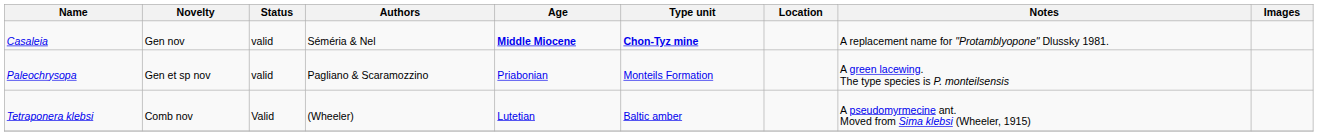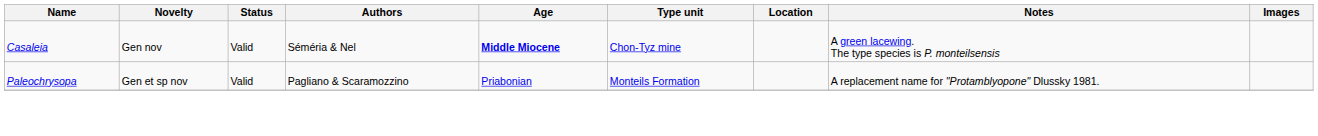 <table class="wikitable sortable" width="100%">
 <tr>
 <th>Name</th>
 <th>Novelty</th>
 <th>Status</th>
 <th>Authors</th>
 <th>Age</th>
 <th>Type unit</th>
 <th>Location</th>
 <th>Notes</th>
 <th>Images</th>
 </tr>
 <tr>
 <td><br><em><a href='#'>Casaleia</a></em></td>
 <td><br>Gen nov</td>
-<td><br>valid</td>
+<td><br>Valid</td>
 <td><br>Séméria & Nel</td>
 <td><strong><br><a href='#'>Middle Miocene</a></strong></td>
-<td><strong><br><a href='#'>Chon-Tyz mine</a></strong></td>
+<td><br><a href='#'>Chon-Tyz mine</a></td>
+<td><br></td>
+<td><br>A <a href='#'>green lacewing</a>.<br> The type species is <em>P. monteilsensis</em></td>
+<td><br></td>
+</tr>
+<tr>
+<td><br><em><a href='#'>Paleochrysopa</a></em></td>
+<td><br>Gen et sp nov</td>
+<td><br>Valid</td>
+<td><br>Pagliano & Scaramozzino</td>
+<td><br><a href='#'>Priabonian</a></td>
+<td><br><a href='#'>Monteils Formation</a></td>
 <td><br></td>
 <td><br>A replacement name for <em>"Protamblyopone"</em> Dlussky 1981.</td>
 <td><br></td>
 </tr>
 <tr>
-<td><br><em><a href='#'>Paleochrysopa</a></em></td>
-<td><br>Gen et sp nov</td>
-<td><br>valid</td>
-<td><br>Pagliano & Scaramozzino</td>
-<td><br><a href='#'>Priabonian</a></td>
-<td><br><a href='#'>Monteils Formation</a></td>
-<td><br></td>
-<td><br>A <a href='#'>green lacewing</a>.<br> The type species is <em>P. monteilsensis</em></td>
-<td><br></td>
-</tr>
-<tr>
-<td><br><em><a href='#'>Tetraponera klebsi</a></em></td>
-<td><br>Comb nov</td>
-<td><br>Valid</td>
-<td><br>(Wheeler)</td>
-<td><br><a href='#'>Lutetian</a></td>
-<td><br><a href='#'>Baltic amber</a></td>
-<td><br></td>
-<td><br>A <a href='#'>pseudomyrmecine</a> ant. <br> Moved from <em><a href='#'>Sima klebsi</a></em> (Wheeler, 1915)</td>
-<td><br></td>
-</tr>
-<tr>
 </tr>
 </table>
